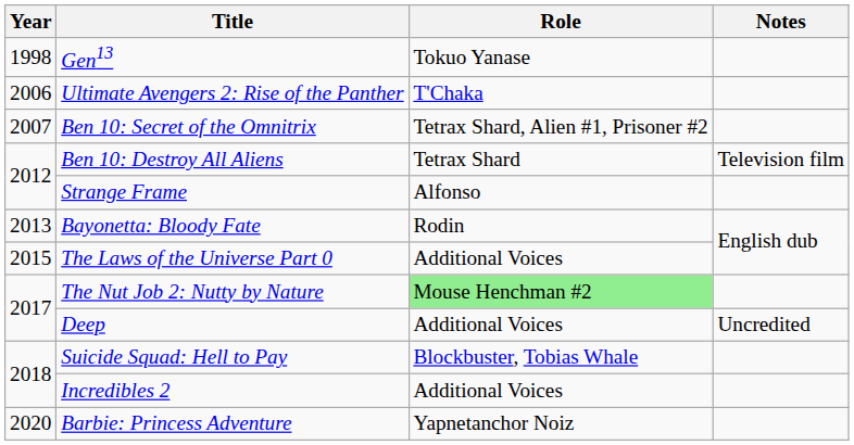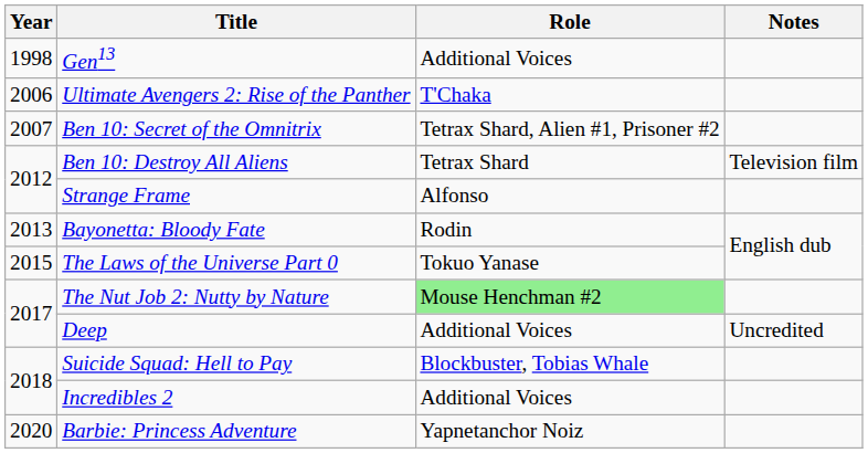 <table class="wikitable sortable">
 <tr>
 <th>Year</th>
 <th>Title</th>
 <th>Role</th>
 <th>Notes</th>
 </tr>
 <tr>
 <td>1998</td>
 <td><em><a href='#'>Gen<sup>13</sup></a></em></td>
-<td>Tokuo Yanase</td>
+<td>Additional Voices</td>
 <td></td>
 </tr>
 <tr>
 <td>2006</td>
 <td><em><a href='#'>Ultimate Avengers 2: Rise of the Panther</a></em></td>
 <td><a href='#'>T'Chaka</a></td>
 <td></td>
 </tr>
 <tr>
 <td>2007</td>
 <td><em><a href='#'>Ben 10: Secret of the Omnitrix</a></em></td>
 <td>Tetrax Shard, Alien #1, Prisoner #2</td>
 <td></td>
 </tr>
 <tr>
 <td rowspan="2">2012</td>
 <td><em><a href='#'>Ben 10: Destroy All Aliens</a></em></td>
 <td>Tetrax Shard</td>
 <td>Television film</td>
 </tr>
 <tr>
 <td><em><a href='#'>Strange Frame</a></em></td>
 <td>Alfonso</td>
 <td></td>
 </tr>
 <tr>
 <td>2013</td>
 <td><em><a href='#'>Bayonetta: Bloody Fate</a></em></td>
 <td>Rodin</td>
 <td rowspan="2">English dub</td>
 </tr>
 <tr>
 <td>2015</td>
 <td><em><a href='#'>The Laws of the Universe Part 0</a></em></td>
-<td>Additional Voices</td>
+<td>Tokuo Yanase</td>
 </tr>
 <tr>
 <td rowspan="2">2017</td>
 <td><em><a href='#'>The Nut Job 2: Nutty by Nature</a></em></td>
 <td style="background: lightgreen;">Mouse Henchman #2</td>
 <td></td>
 </tr>
 <tr>
 <td><em><a href='#'>Deep</a></em></td>
 <td>Additional Voices</td>
 <td>Uncredited</td>
 </tr>
 <tr>
 <td rowspan="2">2018</td>
 <td><em><a href='#'>Suicide Squad: Hell to Pay</a></em></td>
 <td><a href='#'>Blockbuster</a>, <a href='#'>Tobias Whale</a></td>
 <td></td>
 </tr>
 <tr>
 <td><em><a href='#'>Incredibles 2</a></em></td>
 <td>Additional Voices</td>
 <td></td>
 </tr>
 <tr>
 <td>2020</td>
 <td><em><a href='#'>Barbie: Princess Adventure</a></em></td>
 <td>Yapnetanchor Noiz</td>
 <td></td>
 </tr>
 </table>
